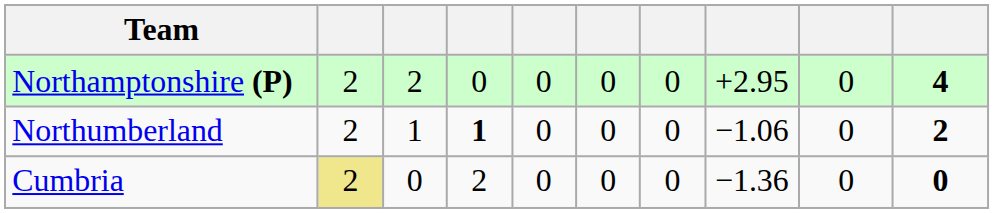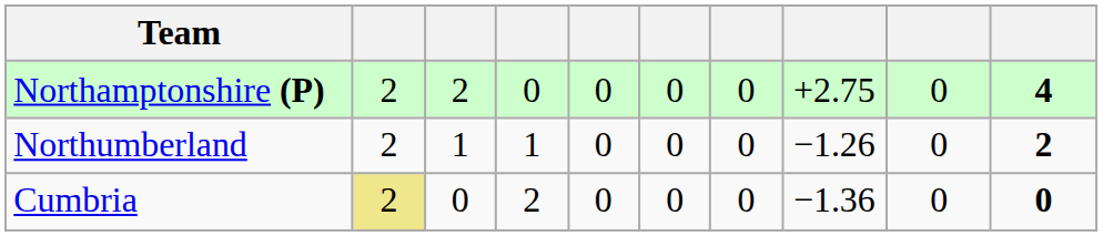 <table class="wikitable" style="text-align:center">
 <tr>
 <th width="150">Team</th>
 <th width="25"></th>
 <th width="25"></th>
 <th width="25"></th>
 <th width="25"></th>
 <th width="25"></th>
 <th width="25"></th>
 <th width="40"></th>
 <th width="40"></th>
 <th width="40"></th>
 </tr>
 <tr style="background:#cfc">
 <td style="text-align:left"><a href='#'>Northamptonshire</a> <strong>(P)</strong></td>
 <td>2</td>
 <td>2</td>
 <td>0</td>
 <td>0</td>
 <td>0</td>
 <td>0</td>
-<td>+2.95</td>
+<td>+2.75</td>
 <td>0</td>
 <td><strong>4</strong></td>
 </tr>
 <tr>
 <td style="text-align:left"><a href='#'>Northumberland</a></td>
 <td>2</td>
 <td>1</td>
-<td><strong>1</strong></td>
+<td>1</td>
 <td>0</td>
 <td>0</td>
 <td>0</td>
-<td>−1.06</td>
+<td>−1.26</td>
 <td>0</td>
 <td><strong>2</strong></td>
 </tr>
 <tr>
 <td style="text-align:left"><a href='#'>Cumbria</a></td>
 <td style="background: khaki;">2</td>
 <td>0</td>
 <td>2</td>
 <td>0</td>
 <td>0</td>
 <td>0</td>
 <td>−1.36</td>
 <td>0</td>
 <td><strong>0</strong></td>
 </tr>
 </table>
